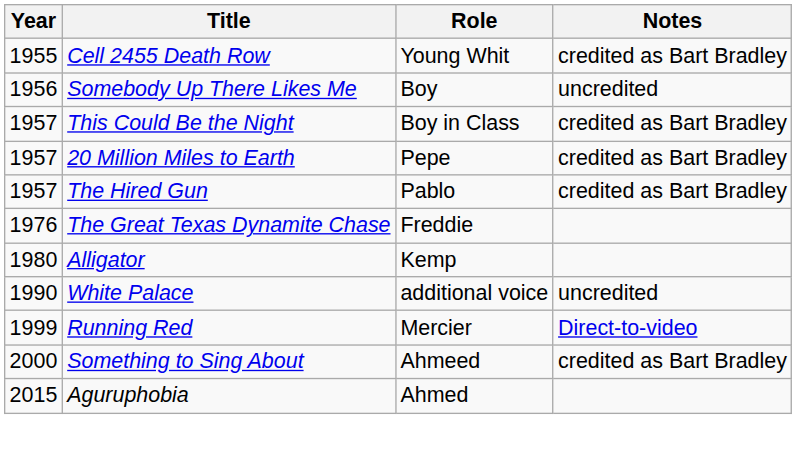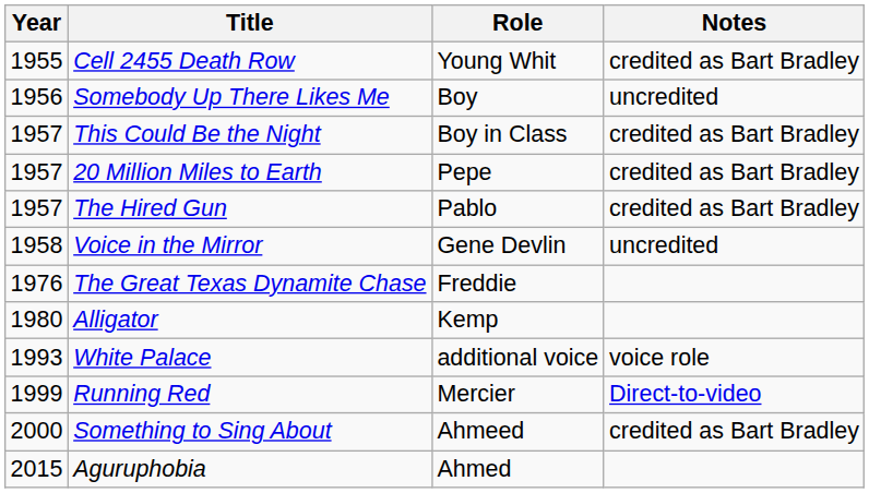 <table class="wikitable sortable">
 <tr>
 <th>Year</th>
 <th>Title</th>
 <th>Role</th>
 <th>Notes</th>
 </tr>
 <tr>
 <td>1955</td>
 <td><em><a href='#'>Cell 2455 Death Row</a></em></td>
 <td>Young Whit</td>
 <td>credited as Bart Bradley</td>
 </tr>
 <tr>
 <td>1956</td>
 <td><em><a href='#'>Somebody Up There Likes Me</a></em></td>
 <td>Boy</td>
 <td>uncredited</td>
 </tr>
 <tr>
 <td>1957</td>
 <td><em><a href='#'>This Could Be the Night</a></em></td>
 <td>Boy in Class</td>
 <td>credited as Bart Bradley</td>
 </tr>
 <tr>
 <td>1957</td>
 <td><em><a href='#'>20 Million Miles to Earth</a></em></td>
 <td>Pepe</td>
 <td>credited as Bart Bradley</td>
 </tr>
 <tr>
 <td>1957</td>
 <td><em><a href='#'>The Hired Gun</a></em></td>
 <td>Pablo</td>
 <td>credited as Bart Bradley</td>
 </tr>
 <tr>
+<td>1958</td>
+<td><em><a href='#'>Voice in the Mirror</a></em></td>
+<td>Gene Devlin</td>
+<td>uncredited</td>
+</tr>
+<tr>
 <td>1976</td>
 <td><em><a href='#'>The Great Texas Dynamite Chase</a></em></td>
 <td>Freddie</td>
 <td></td>
 </tr>
 <tr>
 <td>1980</td>
 <td><em><a href='#'>Alligator</a></em></td>
 <td>Kemp</td>
 <td></td>
 </tr>
 <tr>
-<td>1990</td>
+<td>1993</td>
 <td><em><a href='#'>White Palace</a></em></td>
 <td>additional voice</td>
-<td>uncredited</td>
+<td>voice role</td>
 </tr>
 <tr>
 <td>1999</td>
 <td><em><a href='#'>Running Red</a></em></td>
 <td>Mercier</td>
 <td><a href='#'>Direct-to-video</a></td>
 </tr>
 <tr>
 <td>2000</td>
 <td><em><a href='#'>Something to Sing About</a></em></td>
 <td>Ahmeed</td>
 <td>credited as Bart Bradley</td>
 </tr>
 <tr>
 <td>2015</td>
 <td><em>Aguruphobia</em></td>
 <td>Ahmed</td>
 <td></td>
 </tr>
 </table>
